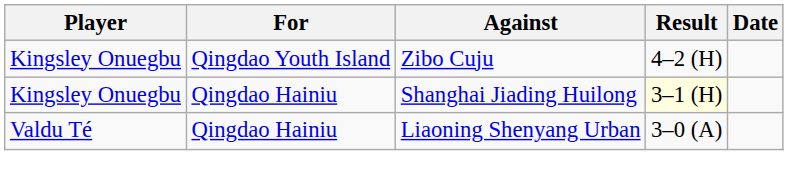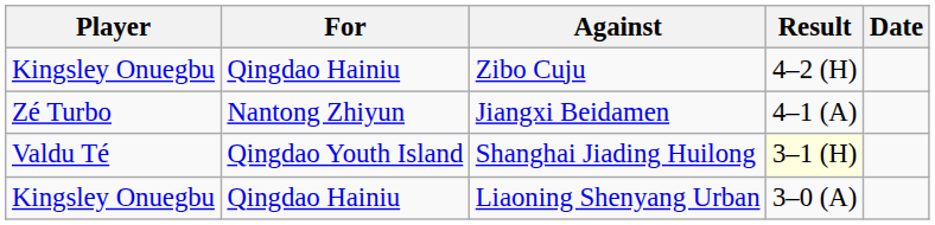 <table class="wikitable">
 <tr>
 <th>Player</th>
 <th>For</th>
 <th>Against</th>
 <th style="text-align:center">Result</th>
 <th>Date</th>
 </tr>
 <tr>
 <td> <a href='#'>Kingsley Onuegbu</a></td>
-<td><a href='#'>Qingdao Youth Island</a></td>
+<td><a href='#'>Qingdao Hainiu</a></td>
 <td><a href='#'>Zibo Cuju</a></td>
 <td align="center">4–2 (H)</td>
 <td></td>
 </tr>
 <tr>
-<td> <a href='#'>Kingsley Onuegbu</a></td>
-<td><a href='#'>Qingdao Hainiu</a></td>
+<td> <a href='#'>Zé Turbo</a></td>
+<td><a href='#'>Nantong Zhiyun</a></td>
+<td><a href='#'>Jiangxi Beidamen</a></td>
+<td align="center">4–1 (A)</td>
+<td></td>
+</tr>
+<tr>
+<td> <a href='#'>Valdu Té</a></td>
+<td><a href='#'>Qingdao Youth Island</a></td>
 <td><a href='#'>Shanghai Jiading Huilong</a></td>
 <td align="center" style="background: lightyellow;">3–1 (H)</td>
 <td></td>
 </tr>
 <tr>
-<td> <a href='#'>Valdu Té</a></td>
+<td> <a href='#'>Kingsley Onuegbu</a></td>
 <td><a href='#'>Qingdao Hainiu</a></td>
 <td><a href='#'>Liaoning Shenyang Urban</a></td>
 <td align="center">3–0 (A)</td>
 <td></td>
 </tr>
 </table>
